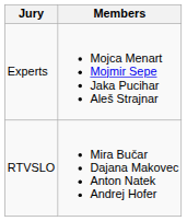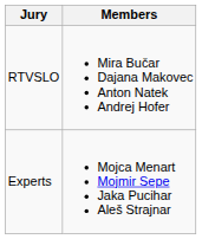 <table class="wikitable" style="margin: 1em auto 1em auto">
 <tr>
 <th>Jury</th>
 <th>Members</th>
 </tr>
 <tr>
+<td>RTVSLO</td>
+<td><br><ul><li>Mira Bučar</li><li>Dajana Makovec</li><li>Anton Natek</li><li>Andrej Hofer</li></ul></td>
+</tr>
+<tr>
 <td>Experts</td>
 <td><br><ul><li>Mojca Menart</li><li><a href='#'>Mojmir Sepe</a></li><li>Jaka Pucihar</li><li>Aleš Strajnar</li></ul></td>
 </tr>
-<tr>
-<td>RTVSLO</td>
-<td><br><ul><li>Mira Bučar</li><li>Dajana Makovec</li><li>Anton Natek</li><li>Andrej Hofer</li></ul></td>
-</tr>
 </table>
